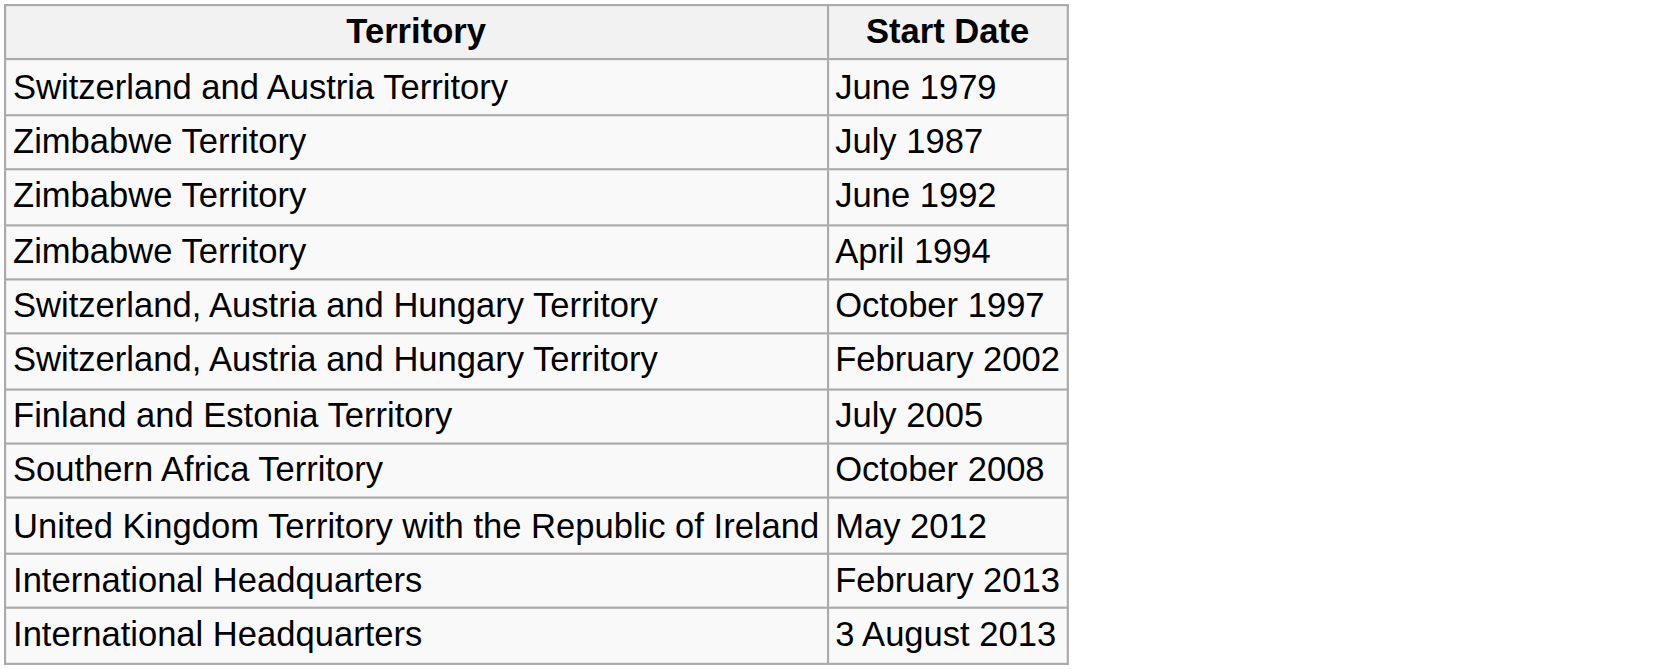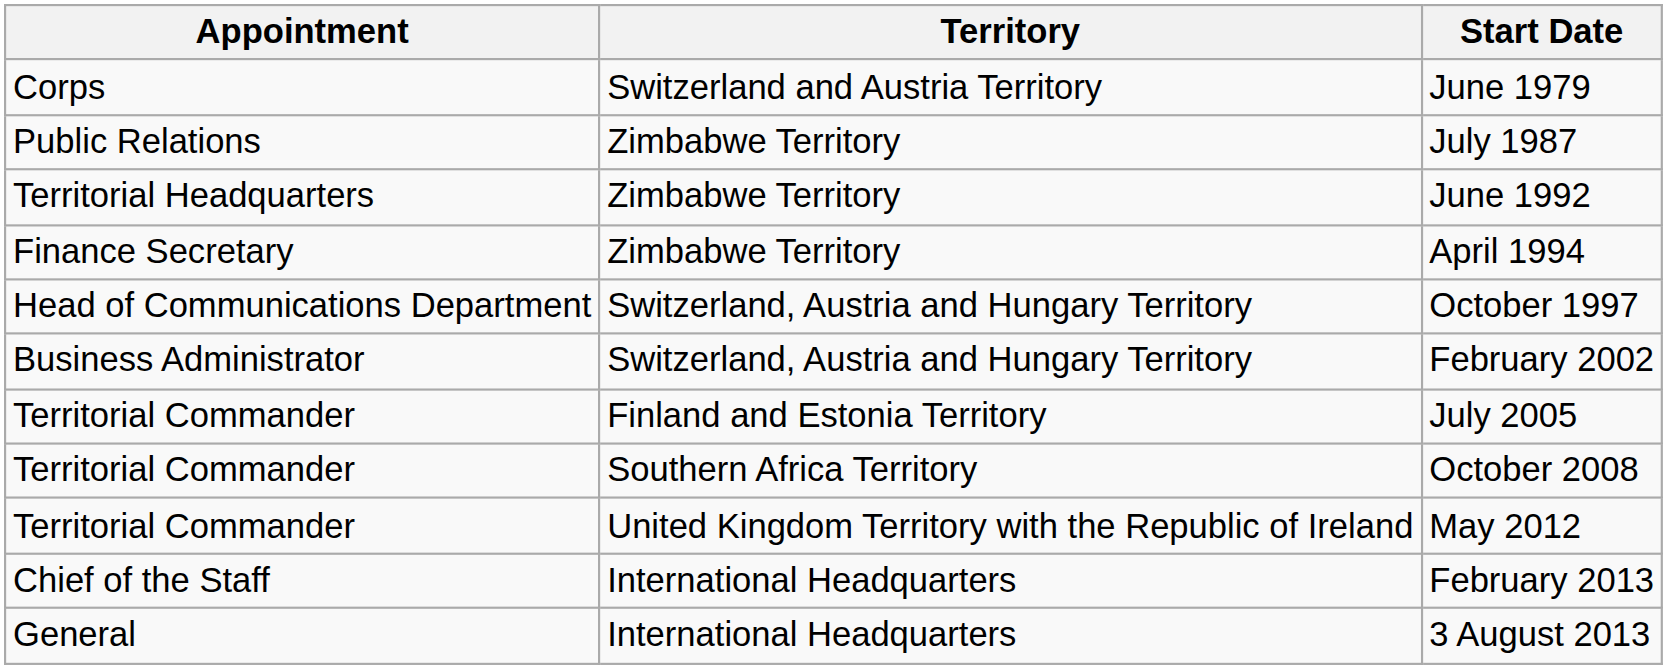 <table class="wikitable">
 <tr>
+<th>Appointment</th>
 <th>Territory</th>
 <th>Start Date</th>
 </tr>
 <tr>
+<td>Corps</td>
 <td>Switzerland and Austria Territory</td>
 <td>June 1979</td>
 </tr>
 <tr>
+<td>Public Relations</td>
 <td>Zimbabwe Territory</td>
 <td>July 1987</td>
 </tr>
 <tr>
+<td>Territorial Headquarters</td>
 <td>Zimbabwe Territory</td>
 <td>June 1992</td>
 </tr>
 <tr>
+<td>Finance Secretary</td>
 <td>Zimbabwe Territory</td>
 <td>April 1994</td>
 </tr>
 <tr>
+<td>Head of Communications Department</td>
 <td>Switzerland, Austria and Hungary Territory</td>
 <td>October 1997</td>
 </tr>
 <tr>
+<td>Business Administrator</td>
 <td>Switzerland, Austria and Hungary Territory</td>
 <td>February 2002</td>
 </tr>
 <tr>
+<td>Territorial Commander</td>
 <td>Finland and Estonia Territory</td>
 <td>July 2005</td>
 </tr>
 <tr>
+<td>Territorial Commander</td>
 <td>Southern Africa Territory</td>
 <td>October 2008</td>
 </tr>
 <tr>
+<td>Territorial Commander</td>
 <td>United Kingdom Territory with the Republic of Ireland</td>
 <td>May 2012</td>
 </tr>
 <tr>
+<td>Chief of the Staff</td>
 <td>International Headquarters</td>
 <td>February 2013</td>
 </tr>
 <tr>
+<td>General</td>
 <td>International Headquarters</td>
 <td>3 August 2013</td>
 </tr>
 </table>
